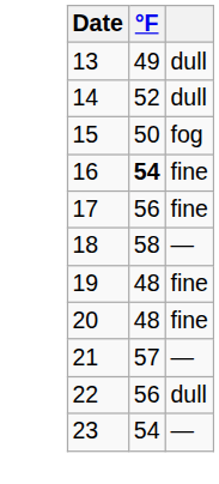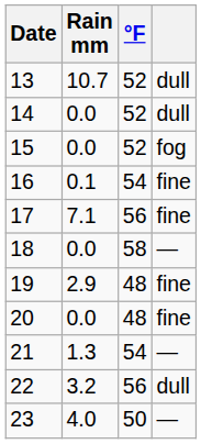 <table class="wikitable" align=right style="margin:0 0 1em 1em">
 <tr>
 <th>Date</th>
+<th>Rain<br>mm</th>
 <th><a href='#'>°F</a></th>
 <th></th>
 </tr>
 <tr>
 <td>13</td>
-<td>49</td>
+<td>10.7</td>
+<td>52</td>
 <td>dull</td>
 </tr>
 <tr>
 <td>14</td>
+<td>0.0</td>
 <td>52</td>
 <td>dull</td>
 </tr>
 <tr>
 <td>15</td>
-<td>50</td>
+<td>0.0</td>
+<td>52</td>
 <td>fog</td>
 </tr>
 <tr>
 <td>16</td>
-<td><strong>54</strong></td>
+<td>0.1</td>
+<td>54</td>
 <td>fine</td>
 </tr>
 <tr>
 <td>17</td>
+<td>7.1</td>
 <td>56</td>
 <td>fine</td>
 </tr>
 <tr>
 <td>18</td>
+<td>0.0</td>
 <td>58</td>
 <td>—</td>
 </tr>
 <tr>
 <td>19</td>
+<td>2.9</td>
 <td>48</td>
 <td>fine</td>
 </tr>
 <tr>
 <td>20</td>
+<td>0.0</td>
 <td>48</td>
 <td>fine</td>
 </tr>
 <tr>
 <td>21</td>
-<td>57</td>
+<td>1.3</td>
+<td>54</td>
 <td>—</td>
 </tr>
 <tr>
 <td>22</td>
+<td>3.2</td>
 <td>56</td>
 <td>dull</td>
 </tr>
 <tr>
 <td>23</td>
-<td>54</td>
+<td>4.0</td>
+<td>50</td>
 <td>—</td>
 </tr>
 </table>
